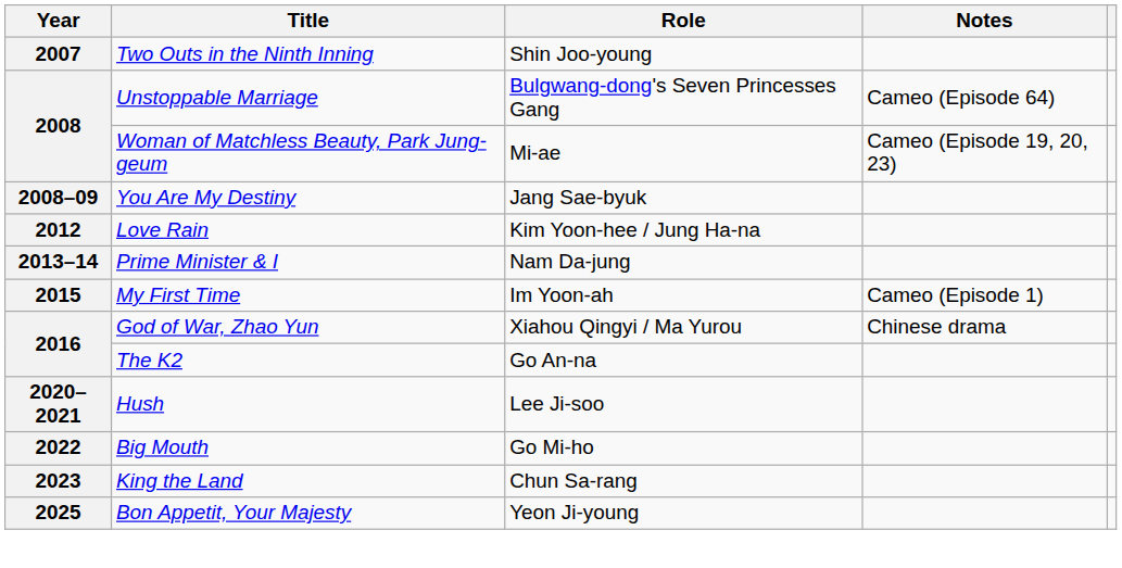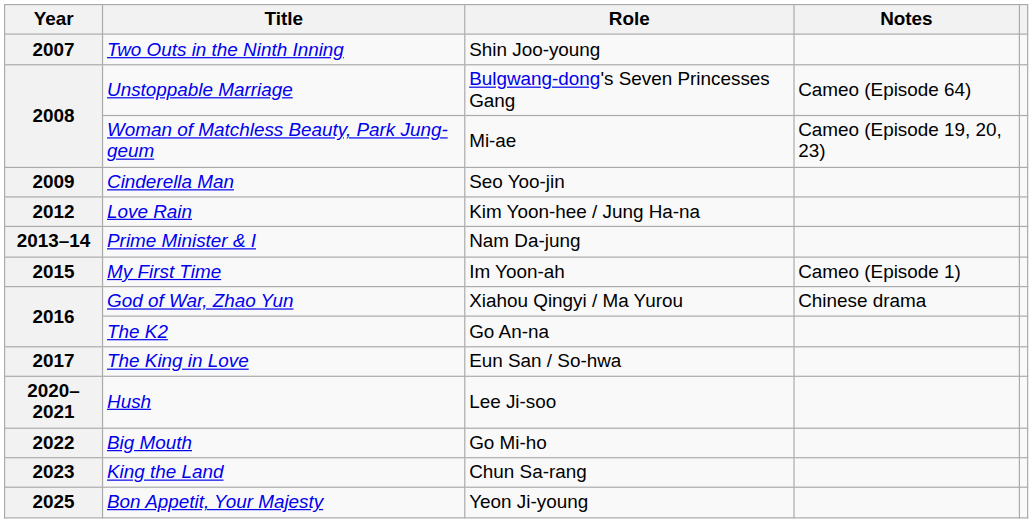 <table class="wikitable sortable plainrowheaders">
 <tr>
 <th scope="col">Year</th>
 <th scope="col">Title</th>
 <th scope="col">Role</th>
 <th scope="col">Notes</th>
 <th scope="col" class="unsortable"></th>
 </tr>
 <tr>
 <th scope="row">2007</th>
 <td><em><a href='#'>Two Outs in the Ninth Inning</a></em></td>
 <td>Shin Joo-young</td>
 <td></td>
 <td></td>
 </tr>
 <tr>
 <th scope="row" rowspan="2">2008</th>
 <td><em><a href='#'>Unstoppable Marriage</a></em></td>
 <td><a href='#'>Bulgwang-dong</a>'s Seven Princesses Gang</td>
 <td>Cameo (Episode 64)</td>
 <td></td>
 </tr>
 <tr>
 <td><em><a href='#'>Woman of Matchless Beauty, Park Jung-geum</a></em></td>
 <td>Mi-ae</td>
 <td>Cameo (Episode 19, 20, 23)</td>
 <td></td>
 </tr>
 <tr>
-<th scope="row">2008–09</th>
-<td><em><a href='#'>You Are My Destiny</a></em></td>
-<td>Jang Sae-byuk</td>
+<th scope="row">2009</th>
+<td><em><a href='#'>Cinderella Man</a></em></td>
+<td>Seo Yoo-jin</td>
 <td></td>
 <td></td>
 </tr>
 <tr>
 <th scope="row">2012</th>
 <td><em><a href='#'>Love Rain</a></em></td>
 <td>Kim Yoon-hee / Jung Ha-na</td>
 <td></td>
 <td></td>
 </tr>
 <tr>
 <th scope="row">2013–14</th>
 <td><em><a href='#'>Prime Minister & I</a></em></td>
 <td>Nam Da-jung</td>
 <td></td>
 <td></td>
 </tr>
 <tr>
 <th scope="row">2015</th>
 <td><em> <a href='#'>My First Time</a></em></td>
 <td>Im Yoon-ah</td>
 <td>Cameo (Episode 1)</td>
 <td></td>
 </tr>
 <tr>
 <th scope="row" rowspan="2">2016</th>
 <td><em><a href='#'>God of War, Zhao Yun</a></em></td>
 <td>Xiahou Qingyi / Ma Yurou</td>
 <td>Chinese drama</td>
 <td></td>
 </tr>
 <tr>
 <td><em><a href='#'>The K2</a></em></td>
 <td>Go An-na</td>
 <td></td>
 <td></td>
 </tr>
 <tr>
+<th scope="row">2017</th>
+<td><em><a href='#'>The King in Love</a></em></td>
+<td>Eun San / So-hwa</td>
+<td></td>
+<td></td>
+</tr>
+<tr>
 <th scope="row">2020–2021</th>
 <td><em><a href='#'>Hush</a></em></td>
 <td>Lee Ji-soo</td>
 <td></td>
 <td></td>
 </tr>
 <tr>
 <th scope="row">2022</th>
 <td><em><a href='#'>Big Mouth</a></em></td>
 <td>Go Mi-ho</td>
 <td></td>
 <td></td>
 </tr>
 <tr>
 <th scope="row">2023</th>
 <td><em><a href='#'>King the Land</a></em></td>
 <td>Chun Sa-rang</td>
 <td></td>
 <td></td>
 </tr>
 <tr>
 <th scope="row">2025</th>
 <td><em><a href='#'>Bon Appetit, Your Majesty</a></em></td>
 <td>Yeon Ji-young</td>
 <td></td>
 <td></td>
 </tr>
 </table>
